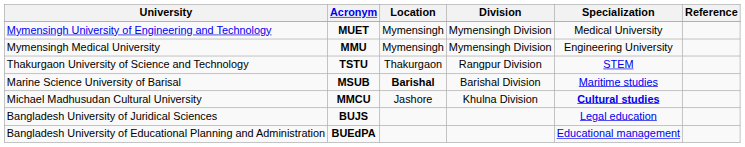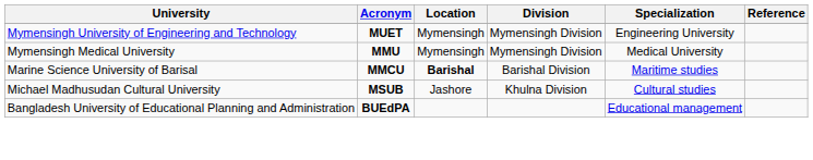 <table class="wikitable sortable">
 <tr>
 <th>University</th>
 <th class="unsortable"><a href='#'>Acronym</a></th>
 <th>Location</th>
 <th>Division</th>
 <th>Specialization</th>
 <th>Reference</th>
 </tr>
 <tr>
 </tr>
 <tr>
 <td><a href='#'>Mymensingh University of Engineering and Technology</a></td>
 <td style="text-align:center;"><strong>MUET</strong></td>
 <td style="text-align:center;">Mymensingh</td>
 <td style="text-align:center;">Mymensingh Division</td>
-<td style="text-align:center;">Medical University</td>
+<td style="text-align:center;">Engineering University</td>
 <td style="text-align:center;"></td>
 </tr>
 <tr>
 <td>Mymensingh Medical University</td>
 <td style="text-align:center;"><strong>MMU</strong></td>
 <td style="text-align:center;">Mymensingh</td>
 <td style="text-align:center;">Mymensingh Division</td>
-<td style="text-align:center;">Engineering University</td>
-<td style="text-align:center;"></td>
-</tr>
-<tr>
-<td>Thakurgaon University of Science and Technology</td>
-<td style="text-align:center;"><strong>TSTU</strong></td>
-<td style="text-align:center;">Thakurgaon</td>
-<td style="text-align:center;">Rangpur Division</td>
-<td style="text-align:center;"><a href='#'>STEM</a></td>
+<td style="text-align:center;">Medical University</td>
 <td style="text-align:center;"></td>
 </tr>
 <tr>
 <td>Marine Science University of Barisal</td>
-<td style="text-align:center;"><strong>MSUB</strong></td>
+<td style="text-align:center;"><strong>MMCU</strong></td>
 <td style="text-align:center;"><strong>Barishal</strong></td>
 <td style="text-align:center;">Barishal Division</td>
 <td style="text-align:center;"><a href='#'>Maritime studies</a></td>
 <td style="text-align:center;"></td>
 </tr>
 <tr>
 <td>Michael Madhusudan Cultural University</td>
-<td style="text-align:center;"><strong>MMCU</strong></td>
+<td style="text-align:center;"><strong>MSUB</strong></td>
 <td style="text-align:center;">Jashore</td>
 <td style="text-align:center;">Khulna Division</td>
-<td style="text-align:center;"><strong><a href='#'>Cultural studies</a></strong></td>
-<td style="text-align:center;"></td>
-</tr>
-<tr>
-<td>Bangladesh University of Juridical Sciences</td>
-<td style="text-align:center;"><strong>BUJS</strong></td>
-<td style="text-align:center;"></td>
-<td style="text-align:center;"></td>
-<td style="text-align:center;"><a href='#'>Legal education</a></td>
+<td style="text-align:center;"><a href='#'>Cultural studies</a></td>
 <td style="text-align:center;"></td>
 </tr>
 <tr>
 <td>Bangladesh University of Educational Planning and Administration</td>
 <td style="text-align:center;"><strong>BUEdPA</strong></td>
 <td style="text-align:center;"></td>
 <td style="text-align:center;"></td>
 <td style="text-align:center;"><a href='#'>Educational management</a></td>
 <td style="text-align:center;"></td>
 </tr>
 </table>
